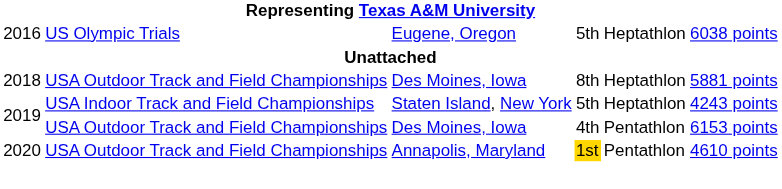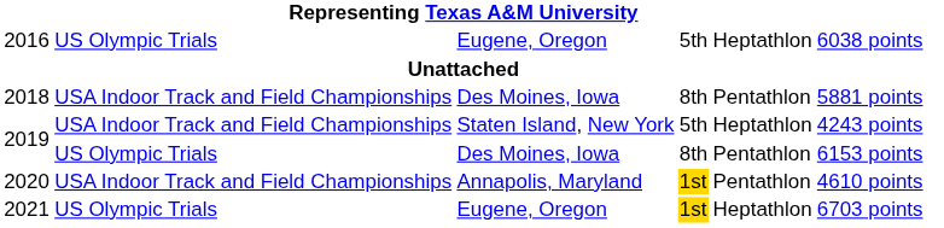 <table>
 <tr>
 <th colspan="6">Representing <a href='#'>Texas A&M University</a></th>
 </tr>
 <tr>
 <td>2016</td>
 <td><a href='#'>US Olympic Trials</a></td>
 <td><a href='#'>Eugene, Oregon</a></td>
 <td>5th</td>
 <td>Heptathlon</td>
 <td><a href='#'>6038 points</a></td>
 </tr>
 <tr>
 <th colspan="6">Unattached</th>
 </tr>
 <tr>
 <td>2018</td>
-<td><a href='#'>USA Outdoor Track and Field Championships</a></td>
+<td><a href='#'>USA Indoor Track and Field Championships</a></td>
 <td><a href='#'>Des Moines, Iowa</a></td>
 <td>8th</td>
-<td>Heptathlon</td>
+<td>Pentathlon</td>
 <td><a href='#'>5881 points</a></td>
 </tr>
 <tr>
 <td rowspan="2">2019</td>
 <td><a href='#'>USA Indoor Track and Field Championships</a></td>
 <td><a href='#'>Staten Island</a>, <a href='#'>New York</a></td>
 <td>5th</td>
 <td>Heptathlon</td>
 <td><a href='#'>4243 points</a></td>
 </tr>
 <tr>
-<td><a href='#'>USA Outdoor Track and Field Championships</a></td>
+<td><a href='#'>US Olympic Trials</a></td>
 <td><a href='#'>Des Moines, Iowa</a></td>
-<td>4th</td>
+<td>8th</td>
 <td>Pentathlon</td>
 <td><a href='#'>6153 points</a></td>
 </tr>
 <tr>
 <td>2020</td>
-<td><a href='#'>USA Outdoor Track and Field Championships</a></td>
+<td><a href='#'>USA Indoor Track and Field Championships</a></td>
 <td><a href='#'>Annapolis, Maryland</a></td>
 <td bgcolor=gold>1st</td>
 <td>Pentathlon</td>
 <td><a href='#'>4610 points</a></td>
 </tr>
+<tr>
+<td>2021</td>
+<td><a href='#'>US Olympic Trials</a></td>
+<td><a href='#'>Eugene, Oregon</a></td>
+<td bgcolor=gold>1st</td>
+<td>Heptathlon</td>
+<td><a href='#'>6703 points</a></td>
+</tr>
 </table>
